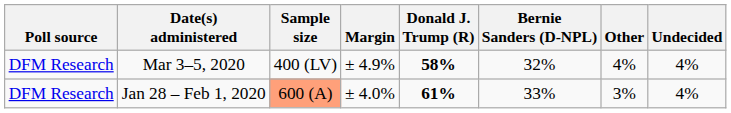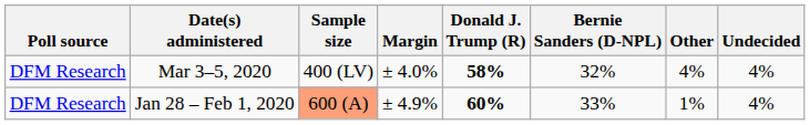 <table class="wikitable" style="font-size:90%;text-align:center;">
 <tr valign=bottom style="font-size:90%;">
 <th>Poll source</th>
 <th>Date(s)<br>administered</th>
 <th>Sample<br>size</th>
 <th>Margin<br></th>
 <th>Donald J.<br>Trump (R)</th>
 <th>Bernie<br>Sanders (D-NPL)</th>
 <th>Other</th>
 <th>Undecided</th>
 </tr>
 <tr>
 <td style="text-align:left;"><a href='#'>DFM Research</a></td>
 <td>Mar 3–5, 2020</td>
 <td>400 (LV)</td>
-<td>± 4.9%</td>
+<td>± 4.0%</td>
 <td><strong>58%</strong></td>
 <td>32%</td>
 <td>4%</td>
 <td>4%</td>
 </tr>
 <tr>
 <td style="text-align:left;"><a href='#'>DFM Research</a></td>
 <td>Jan 28 – Feb 1, 2020</td>
 <td style="background: lightsalmon;">600 (A)</td>
-<td>± 4.0%</td>
-<td><strong>61%</strong></td>
+<td>± 4.9%</td>
+<td><strong>60%</strong></td>
 <td>33%</td>
-<td>3%</td>
+<td>1%</td>
 <td>4%</td>
 </tr>
 </table>
